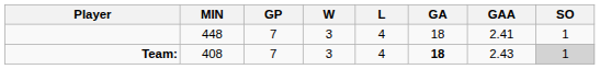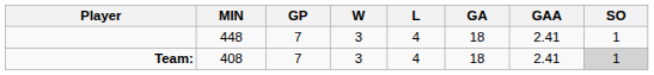 <table class="wikitable sortable" width="60%">
 <tr>
 <th bgcolor="#DDDDFF" width="10%">Player</th>
 <th width="3%" bgcolor="#DDDDFF" title="Minutes played">MIN</th>
 <th width="3%" bgcolor="#DDDDFF" title="Games played in">GP</th>
 <th width="3%" bgcolor="#DDDDFF" title="Wins">W</th>
 <th width="3%" bgcolor="#DDDDFF"title="Losses">L</th>
 <th width="3%" bgcolor="#DDDDFF" title="Goals against">GA</th>
 <th width="3%" bgcolor="#DDDDFF" title="Goals against average">GAA</th>
 <th width="3%" bgcolor="#DDDDFF" title="Shut-outs">SO</th>
 </tr>
 <tr align="center">
 <td align="right"></td>
 <td>448</td>
 <td>7</td>
 <td>3</td>
 <td>4</td>
 <td>18</td>
 <td>2.41</td>
 <td>1</td>
 </tr>
 <tr align="center">
 <td align="right"><strong>Team:</strong></td>
 <td>408</td>
 <td>7</td>
 <td>3</td>
 <td>4</td>
-<td><strong>18</strong></td>
-<td>2.43</td>
+<td>18</td>
+<td>2.41</td>
 <td style="background: lightgrey;">1</td>
 </tr>
 </table>
